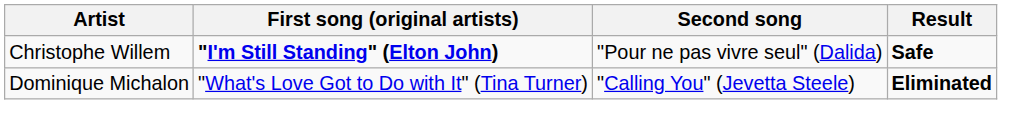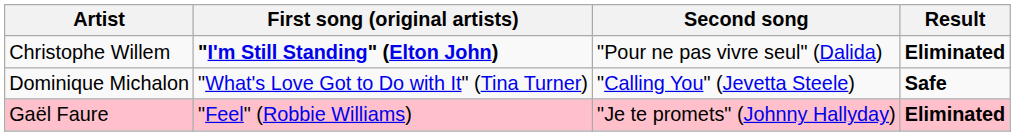 <table class=wikitable>
 <tr>
 <th>Artist</th>
 <th>First song (original artists)</th>
 <th>Second song</th>
 <th>Result</th>
 </tr>
 <tr>
 <td>Christophe Willem</td>
 <td><strong>"<a href='#'>I'm Still Standing</a>" (<a href='#'>Elton John</a>)</strong></td>
 <td>"Pour ne pas vivre seul" (<a href='#'>Dalida</a>)</td>
-<td><strong>Safe</strong></td>
+<td><strong>Eliminated</strong></td>
 </tr>
 <tr>
 <td>Dominique Michalon</td>
 <td>"<a href='#'>What's Love Got to Do with It</a>" (<a href='#'>Tina Turner</a>)</td>
 <td>"<a href='#'>Calling You</a>" (<a href='#'>Jevetta Steele</a>)</td>
+<td><strong>Safe</strong></td>
+</tr>
+<tr style="background:pink;">
+<td>Gaël Faure</td>
+<td>"<a href='#'>Feel</a>" (<a href='#'>Robbie Williams</a>)</td>
+<td>"Je te promets" (<a href='#'>Johnny Hallyday</a>)</td>
 <td><strong>Eliminated</strong></td>
 </tr>
 </table>
